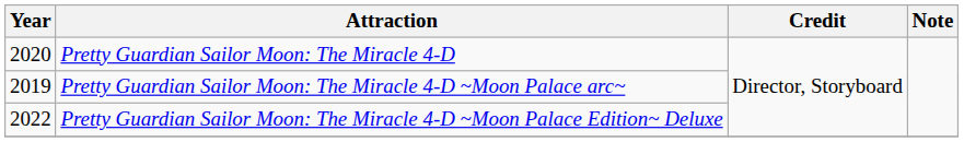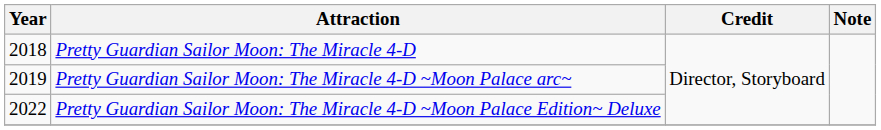 <table class="wikitable">
 <tr>
 <th>Year</th>
 <th>Attraction</th>
 <th>Credit</th>
 <th>Note</th>
 </tr>
 <tr>
-<td>2020</td>
+<td>2018</td>
 <td><em><a href='#'>Pretty Guardian Sailor Moon: The Miracle 4-D</a></em></td>
 <td rowspan="3">Director, Storyboard</td>
 <td rowspan="3"></td>
 </tr>
 <tr>
 <td>2019</td>
 <td><em><a href='#'>Pretty Guardian Sailor Moon: The Miracle 4-D ~Moon Palace arc~</a></em></td>
 </tr>
 <tr>
 <td>2022</td>
 <td><em><a href='#'>Pretty Guardian Sailor Moon: The Miracle 4-D ~Moon Palace Edition~ Deluxe</a></em></td>
 </tr>
 <tr>
 </tr>
 </table>
